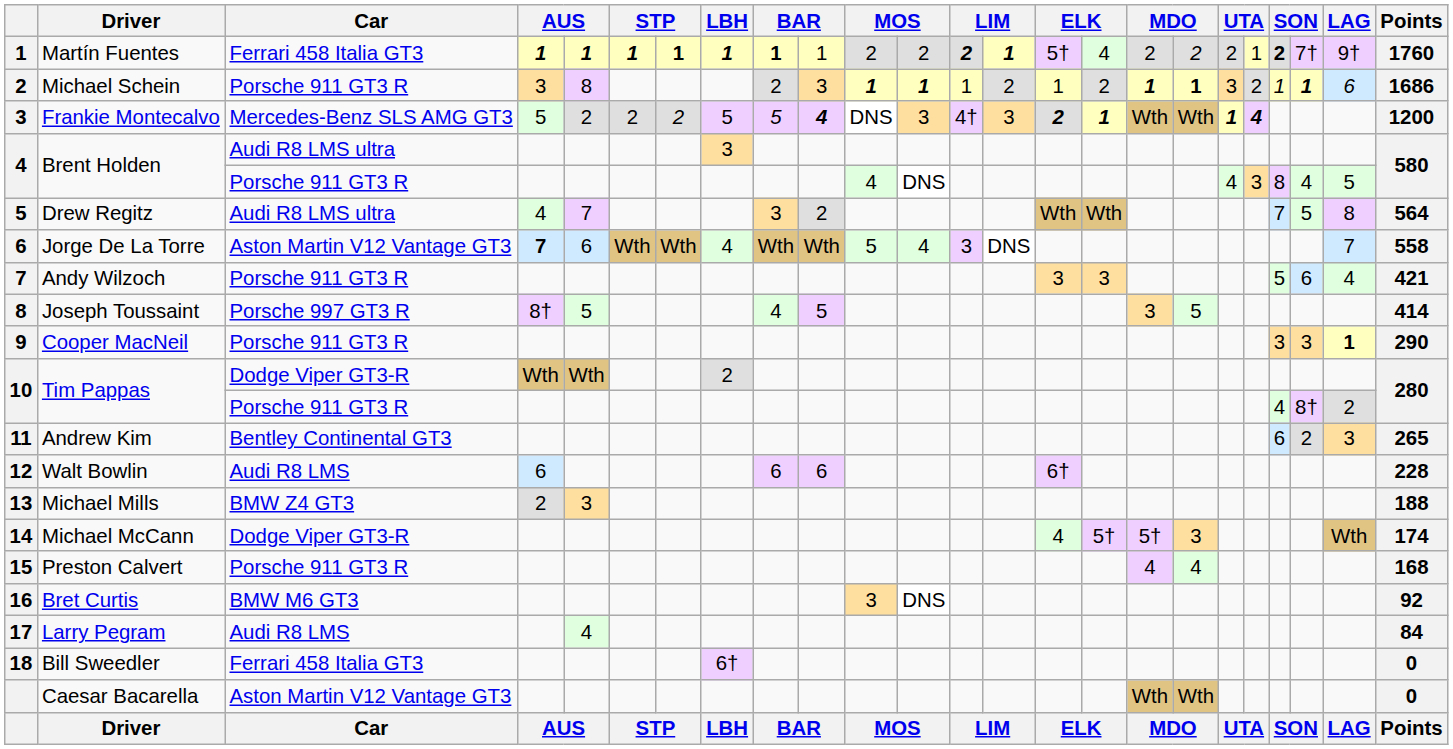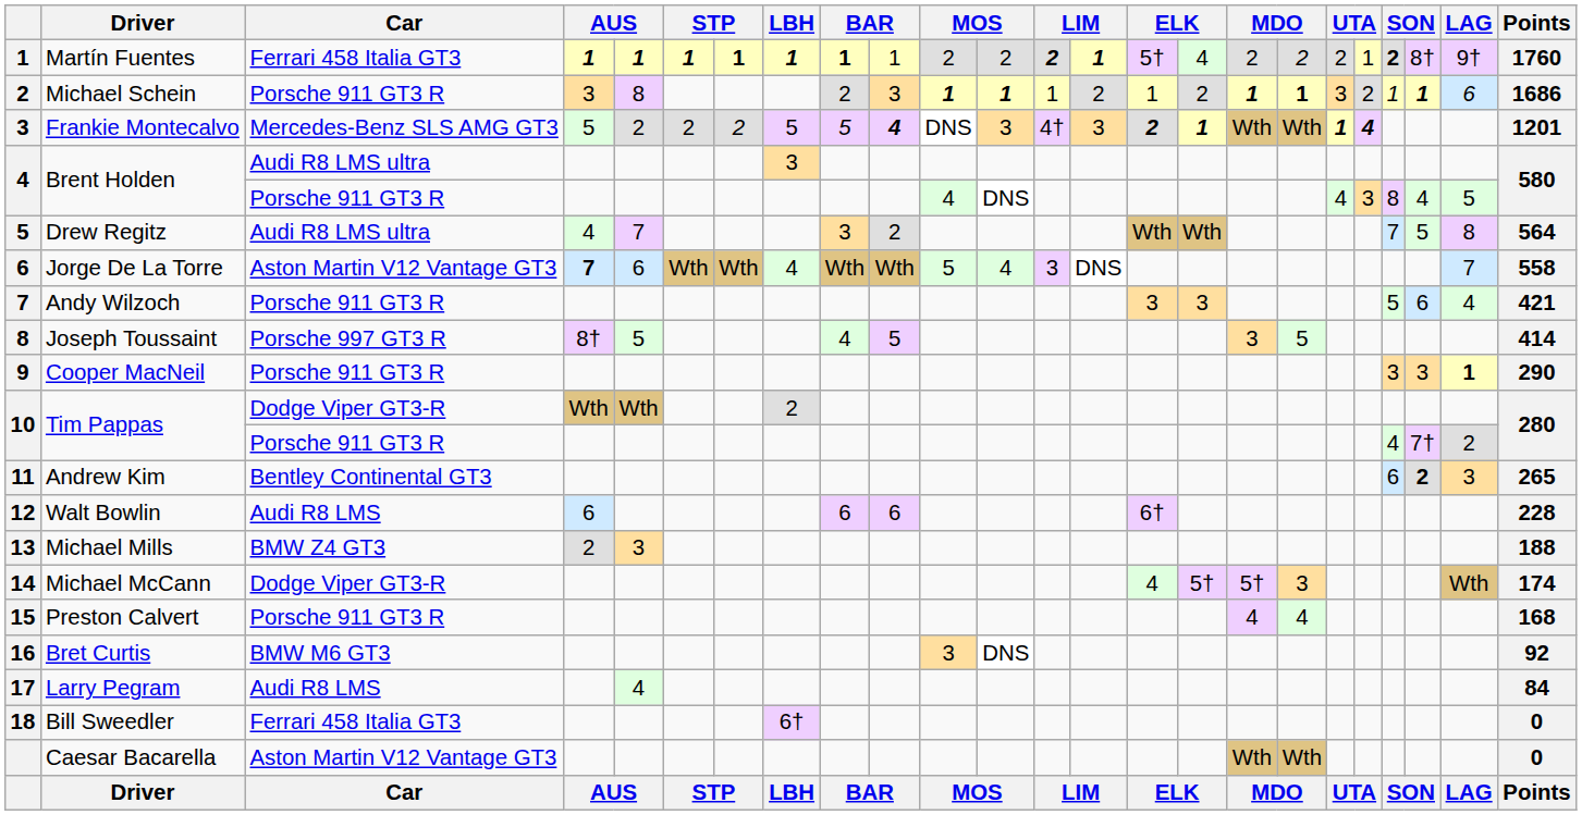 <table class="wikitable" style="font-size:85%; text-align:center">
 <tr valign="top">
 <th valign=middle></th>
 <th valign=middle>Driver</th>
 <th valign=middle>Car</th>
 <th colspan=2><a href='#'>AUS</a></th>
 <th colspan=2><a href='#'>STP</a></th>
 <th><a href='#'>LBH</a></th>
 <th colspan=2><a href='#'>BAR</a></th>
 <th colspan=2><a href='#'>MOS</a></th>
 <th colspan=2><a href='#'>LIM</a></th>
 <th colspan=2><a href='#'>ELK</a></th>
 <th colspan=2><a href='#'>MDO</a></th>
 <th colspan=2><a href='#'>UTA</a></th>
 <th colspan=2><a href='#'>SON</a></th>
 <th><a href='#'>LAG</a></th>
 <th valign=middle>Points</th>
 </tr>
 <tr>
 <th>1</th>
 <td align=left> Martín Fuentes</td>
 <td align=left><a href='#'>Ferrari 458 Italia GT3</a></td>
 <td style="background:#FFFFBF;"><strong><em>1</em></strong></td>
 <td style="background:#FFFFBF;"><strong><em>1</em></strong></td>
 <td style="background:#FFFFBF;"><strong><em>1</em></strong></td>
 <td style="background:#FFFFBF;"><strong>1</strong></td>
 <td style="background:#FFFFBF;"><strong><em>1</em></strong></td>
 <td style="background:#FFFFBF;"><strong>1</strong></td>
 <td style="background:#FFFFBF;">1</td>
 <td style="background:#DFDFDF;">2</td>
 <td style="background:#DFDFDF;">2</td>
 <td style="background:#DFDFDF;"><strong><em>2</em></strong></td>
 <td style="background:#FFFFBF;"><strong><em>1</em></strong></td>
 <td style="background:#EFCFFF;">5†</td>
 <td style="background:#DFFFDF;">4</td>
 <td style="background:#DFDFDF;">2</td>
 <td style="background:#DFDFDF;"><em>2</em></td>
 <td style="background:#DFDFDF;">2</td>
 <td style="background:#FFFFBF;">1</td>
 <td style="background:#DFDFDF;"><strong>2</strong></td>
-<td style="background:#EFCFFF;">7†</td>
+<td style="background:#EFCFFF;">8†</td>
 <td style="background:#EFCFFF;">9†</td>
 <th>1760</th>
 </tr>
 <tr>
 <th>2</th>
 <td align=left> Michael Schein</td>
 <td align=left><a href='#'>Porsche 911 GT3 R</a></td>
 <td style="background:#FFDF9F;">3</td>
 <td style="background:#EFCFFF;">8</td>
 <td></td>
 <td></td>
 <td></td>
 <td style="background:#DFDFDF;">2</td>
 <td style="background:#FFDF9F;">3</td>
 <td style="background:#FFFFBF;"><strong><em>1</em></strong></td>
 <td style="background:#FFFFBF;"><strong><em>1</em></strong></td>
 <td style="background:#FFFFBF;">1</td>
 <td style="background:#DFDFDF;">2</td>
 <td style="background:#FFFFBF;">1</td>
 <td style="background:#DFDFDF;">2</td>
 <td style="background:#FFFFBF;"><strong><em>1</em></strong></td>
 <td style="background:#FFFFBF;"><strong>1</strong></td>
 <td style="background:#FFDF9F;">3</td>
 <td style="background:#DFDFDF;">2</td>
 <td style="background:#FFFFBF;"><em>1</em></td>
 <td style="background:#FFFFBF;"><strong><em>1</em></strong></td>
 <td style="background:#CFEAFF;"><em>6</em></td>
 <th>1686</th>
 </tr>
 <tr>
 <th>3</th>
 <td align=left> <a href='#'>Frankie Montecalvo</a></td>
 <td align=left><a href='#'>Mercedes-Benz SLS AMG GT3</a></td>
 <td style="background:#DFFFDF;">5</td>
 <td style="background:#DFDFDF;">2</td>
 <td style="background:#DFDFDF;">2</td>
 <td style="background:#DFDFDF;"><em>2</em></td>
 <td style="background:#EFCFFF;">5</td>
 <td style="background:#EFCFFF;"><em>5</em></td>
 <td style="background:#EFCFFF;"><strong><em>4</em></strong></td>
 <td style="background:#FFFFFF;">DNS</td>
 <td style="background:#FFDF9F;">3</td>
 <td style="background:#EFCFFF;">4†</td>
 <td style="background:#FFDF9F;">3</td>
 <td style="background:#DFDFDF;"><strong><em>2</em></strong></td>
 <td style="background:#FFFFBF;"><strong><em>1</em></strong></td>
 <td style="background:#DFC484;">Wth</td>
 <td style="background:#DFC484;">Wth</td>
 <td style="background:#FFFFBF;"><strong><em>1</em></strong></td>
 <td style="background:#EFCFFF;"><strong><em>4</em></strong></td>
 <td></td>
 <td></td>
 <td></td>
-<th>1200</th>
+<th>1201</th>
 </tr>
 <tr>
 <th rowspan=2>4</th>
 <td rowspan=2 align=left> Brent Holden</td>
 <td align=left><a href='#'>Audi R8 LMS ultra</a></td>
 <td></td>
 <td></td>
 <td></td>
 <td></td>
 <td style="background:#FFDF9F;">3</td>
 <td></td>
 <td></td>
 <td></td>
 <td></td>
 <td></td>
 <td></td>
 <td></td>
 <td></td>
 <td></td>
 <td></td>
 <td></td>
 <td></td>
 <td></td>
 <td></td>
 <td></td>
 <th rowspan=2>580</th>
 </tr>
 <tr>
 <td align=left><a href='#'>Porsche 911 GT3 R</a></td>
 <td></td>
 <td></td>
 <td></td>
 <td></td>
 <td></td>
 <td></td>
 <td></td>
 <td style="background:#DFFFDF;">4</td>
 <td style="background:#FFFFFF;">DNS</td>
 <td></td>
 <td></td>
 <td></td>
 <td></td>
 <td></td>
 <td></td>
 <td style="background:#DFFFDF;">4</td>
 <td style="background:#FFDF9F;">3</td>
 <td style="background:#EFCFFF;">8</td>
 <td style="background:#DFFFDF;">4</td>
 <td style="background:#DFFFDF;">5</td>
 </tr>
 <tr>
 <th>5</th>
 <td align=left> Drew Regitz</td>
 <td align=left><a href='#'>Audi R8 LMS ultra</a></td>
 <td style="background:#DFFFDF;">4</td>
 <td style="background:#EFCFFF;">7</td>
 <td></td>
 <td></td>
 <td></td>
 <td style="background:#FFDF9F;">3</td>
 <td style="background:#DFDFDF;">2</td>
 <td></td>
 <td></td>
 <td></td>
 <td></td>
 <td style="background:#DFC484;">Wth</td>
 <td style="background:#DFC484;">Wth</td>
 <td></td>
 <td></td>
 <td></td>
 <td></td>
 <td style="background:#CFEAFF;">7</td>
 <td style="background:#DFFFDF;">5</td>
 <td style="background:#EFCFFF;">8</td>
 <th>564</th>
 </tr>
 <tr>
 <th>6</th>
 <td align=left> Jorge De La Torre</td>
 <td align=left><a href='#'>Aston Martin V12 Vantage GT3</a></td>
 <td style="background:#CFEAFF;"><strong>7</strong></td>
 <td style="background:#CFEAFF;">6</td>
 <td style="background:#DFC484;">Wth</td>
 <td style="background:#DFC484;">Wth</td>
 <td style="background:#DFFFDF;">4</td>
 <td style="background:#DFC484;">Wth</td>
 <td style="background:#DFC484;">Wth</td>
 <td style="background:#DFFFDF;">5</td>
 <td style="background:#DFFFDF;">4</td>
 <td style="background:#EFCFFF;">3</td>
 <td style="background:#FFFFFF;">DNS</td>
 <td></td>
 <td></td>
 <td></td>
 <td></td>
 <td></td>
 <td></td>
 <td></td>
 <td></td>
 <td style="background:#CFEAFF;">7</td>
 <th>558</th>
 </tr>
 <tr>
 <th>7</th>
 <td align=left> Andy Wilzoch</td>
 <td align=left><a href='#'>Porsche 911 GT3 R</a></td>
 <td></td>
 <td></td>
 <td></td>
 <td></td>
 <td></td>
 <td></td>
 <td></td>
 <td></td>
 <td></td>
 <td></td>
 <td></td>
 <td style="background:#FFDF9F;">3</td>
 <td style="background:#FFDF9F;">3</td>
 <td></td>
 <td></td>
 <td></td>
 <td></td>
 <td style="background:#DFFFDF;">5</td>
 <td style="background:#CFEAFF;">6</td>
 <td style="background:#DFFFDF;">4</td>
 <th>421</th>
 </tr>
 <tr>
 <th>8</th>
 <td align=left> Joseph Toussaint</td>
 <td align=left><a href='#'>Porsche 997 GT3 R</a></td>
 <td style="background:#EFCFFF;">8†</td>
 <td style="background:#DFFFDF;">5</td>
 <td></td>
 <td></td>
 <td></td>
 <td style="background:#DFFFDF;">4</td>
 <td style="background:#EFCFFF;">5</td>
 <td></td>
 <td></td>
 <td></td>
 <td></td>
 <td></td>
 <td></td>
 <td style="background:#FFDF9F;">3</td>
 <td style="background:#DFFFDF;">5</td>
 <td></td>
 <td></td>
 <td></td>
 <td></td>
 <td></td>
 <th>414</th>
 </tr>
 <tr>
 <th>9</th>
 <td align=left> <a href='#'>Cooper MacNeil</a></td>
 <td align=left><a href='#'>Porsche 911 GT3 R</a></td>
 <td></td>
 <td></td>
 <td></td>
 <td></td>
 <td></td>
 <td></td>
 <td></td>
 <td></td>
 <td></td>
 <td></td>
 <td></td>
 <td></td>
 <td></td>
 <td></td>
 <td></td>
 <td></td>
 <td></td>
 <td style="background:#FFDF9F;">3</td>
 <td style="background:#FFDF9F;">3</td>
 <td style="background:#FFFFBF;"><strong>1</strong></td>
 <th>290</th>
 </tr>
 <tr>
 <th rowspan=2>10</th>
 <td rowspan=2 align=left> <a href='#'>Tim Pappas</a></td>
 <td align=left><a href='#'>Dodge Viper GT3-R</a></td>
 <td style="background:#DFC484;">Wth</td>
 <td style="background:#DFC484;">Wth</td>
 <td></td>
 <td></td>
 <td style="background:#DFDFDF;">2</td>
 <td></td>
 <td></td>
 <td></td>
 <td></td>
 <td></td>
 <td></td>
 <td></td>
 <td></td>
 <td></td>
 <td></td>
 <td></td>
 <td></td>
 <td></td>
 <td></td>
 <td></td>
 <th rowspan=2>280</th>
 </tr>
 <tr>
 <td align=left><a href='#'>Porsche 911 GT3 R</a></td>
 <td></td>
 <td></td>
 <td></td>
 <td></td>
 <td></td>
 <td></td>
 <td></td>
 <td></td>
 <td></td>
 <td></td>
 <td></td>
 <td></td>
 <td></td>
 <td></td>
 <td></td>
 <td></td>
 <td></td>
 <td style="background:#DFFFDF;">4</td>
-<td style="background:#EFCFFF;">8†</td>
+<td style="background:#EFCFFF;">7†</td>
 <td style="background:#DFDFDF;">2</td>
 </tr>
 <tr>
 <th>11</th>
 <td align=left> Andrew Kim</td>
 <td align=left><a href='#'>Bentley Continental GT3</a></td>
 <td></td>
 <td></td>
 <td></td>
 <td></td>
 <td></td>
 <td></td>
 <td></td>
 <td></td>
 <td></td>
 <td></td>
 <td></td>
 <td></td>
 <td></td>
 <td></td>
 <td></td>
 <td></td>
 <td></td>
 <td style="background:#CFEAFF;">6</td>
-<td style="background:#DFDFDF;">2</td>
+<td style="background:#DFDFDF;"><strong>2</strong></td>
 <td style="background:#FFDF9F;">3</td>
 <th>265</th>
 </tr>
 <tr>
 <th>12</th>
 <td align=left> Walt Bowlin</td>
 <td align=left><a href='#'>Audi R8 LMS</a></td>
 <td style="background:#CFEAFF;">6</td>
 <td></td>
 <td></td>
 <td></td>
 <td></td>
 <td style="background:#EFCFFF;">6</td>
 <td style="background:#EFCFFF;">6</td>
 <td></td>
 <td></td>
 <td></td>
 <td></td>
 <td style="background:#EFCFFF;">6†</td>
 <td></td>
 <td></td>
 <td></td>
 <td></td>
 <td></td>
 <td></td>
 <td></td>
 <td></td>
 <th>228</th>
 </tr>
 <tr>
 <th>13</th>
 <td align=left> Michael Mills</td>
 <td align=left><a href='#'>BMW Z4 GT3</a></td>
 <td style="background:#DFDFDF;">2</td>
 <td style="background:#FFDF9F;">3</td>
 <td></td>
 <td></td>
 <td></td>
 <td></td>
 <td></td>
 <td></td>
 <td></td>
 <td></td>
 <td></td>
 <td></td>
 <td></td>
 <td></td>
 <td></td>
 <td></td>
 <td></td>
 <td></td>
 <td></td>
 <td></td>
 <th>188</th>
 </tr>
 <tr>
 <th>14</th>
 <td align=left> Michael McCann</td>
 <td align=left><a href='#'>Dodge Viper GT3-R</a></td>
 <td></td>
 <td></td>
 <td></td>
 <td></td>
 <td></td>
 <td></td>
 <td></td>
 <td></td>
 <td></td>
 <td></td>
 <td></td>
 <td style="background:#DFFFDF;">4</td>
 <td style="background:#EFCFFF;">5†</td>
 <td style="background:#EFCFFF;">5†</td>
 <td style="background:#FFDF9F;">3</td>
 <td></td>
 <td></td>
 <td></td>
 <td></td>
 <td style="background:#DFC484;">Wth</td>
 <th>174</th>
 </tr>
 <tr>
 <th>15</th>
 <td align=left> Preston Calvert</td>
 <td align=left><a href='#'>Porsche 911 GT3 R</a></td>
 <td></td>
 <td></td>
 <td></td>
 <td></td>
 <td></td>
 <td></td>
 <td></td>
 <td></td>
 <td></td>
 <td></td>
 <td></td>
 <td></td>
 <td></td>
 <td style="background:#EFCFFF;">4</td>
 <td style="background:#DFFFDF;">4</td>
 <td></td>
 <td></td>
 <td></td>
 <td></td>
 <td></td>
 <th>168</th>
 </tr>
 <tr>
 <th>16</th>
 <td align=left> <a href='#'>Bret Curtis</a></td>
 <td align=left><a href='#'>BMW M6 GT3</a></td>
 <td></td>
 <td></td>
 <td></td>
 <td></td>
 <td></td>
 <td></td>
 <td></td>
 <td style="background:#FFDF9F;">3</td>
 <td style="background:#FFFFFF;">DNS</td>
 <td></td>
 <td></td>
 <td></td>
 <td></td>
 <td></td>
 <td></td>
 <td></td>
 <td></td>
 <td></td>
 <td></td>
 <td></td>
 <th>92</th>
 </tr>
 <tr>
 <th>17</th>
 <td align=left> <a href='#'>Larry Pegram</a></td>
 <td align=left><a href='#'>Audi R8 LMS</a></td>
 <td></td>
 <td style="background:#DFFFDF;">4</td>
 <td></td>
 <td></td>
 <td></td>
 <td></td>
 <td></td>
 <td></td>
 <td></td>
 <td></td>
 <td></td>
 <td></td>
 <td></td>
 <td></td>
 <td></td>
 <td></td>
 <td></td>
 <td></td>
 <td></td>
 <td></td>
 <th>84</th>
 </tr>
 <tr>
 <th>18</th>
 <td align=left> Bill Sweedler</td>
 <td align=left><a href='#'>Ferrari 458 Italia GT3</a></td>
 <td></td>
 <td></td>
 <td></td>
 <td></td>
 <td style="background:#EFCFFF;">6†</td>
 <td></td>
 <td></td>
 <td></td>
 <td></td>
 <td></td>
 <td></td>
 <td></td>
 <td></td>
 <td></td>
 <td></td>
 <td></td>
 <td></td>
 <td></td>
 <td></td>
 <td></td>
 <th>0</th>
 </tr>
 <tr>
 <th></th>
 <td align=left> Caesar Bacarella</td>
 <td align=left><a href='#'>Aston Martin V12 Vantage GT3</a></td>
 <td></td>
 <td></td>
 <td></td>
 <td></td>
 <td></td>
 <td></td>
 <td></td>
 <td></td>
 <td></td>
 <td></td>
 <td></td>
 <td></td>
 <td></td>
 <td style="background:#DFC484;">Wth</td>
 <td style="background:#DFC484;">Wth</td>
 <td></td>
 <td></td>
 <td></td>
 <td></td>
 <td></td>
 <th>0</th>
 </tr>
 <tr valign="top">
 <th valign=middle></th>
 <th valign=middle>Driver</th>
 <th valign=middle>Car</th>
 <th colspan=2><a href='#'>AUS</a></th>
 <th colspan=2><a href='#'>STP</a></th>
 <th><a href='#'>LBH</a></th>
 <th colspan=2><a href='#'>BAR</a></th>
 <th colspan=2><a href='#'>MOS</a></th>
 <th colspan=2><a href='#'>LIM</a></th>
 <th colspan=2><a href='#'>ELK</a></th>
 <th colspan=2><a href='#'>MDO</a></th>
 <th colspan=2><a href='#'>UTA</a></th>
 <th colspan=2><a href='#'>SON</a></th>
 <th><a href='#'>LAG</a></th>
 <th valign=middle>Points</th>
 </tr>
 </table>
